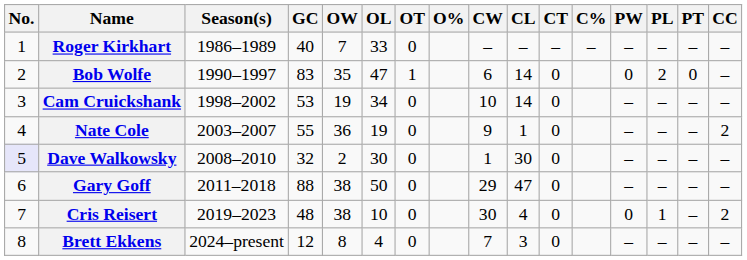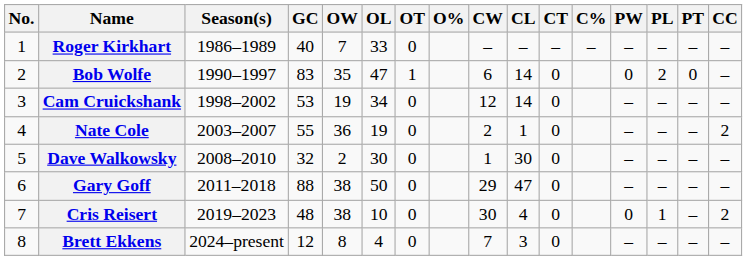 <table class="wikitable sortable plainrowheaders" style="text-align:center">
 <tr>
 <th scope="col" class="unsortable">No.</th>
 <th scope="col">Name</th>
 <th scope="col">Season(s)</th>
 <th scope="col">GC</th>
 <th scope="col">OW</th>
 <th scope="col">OL</th>
 <th scope="col">OT</th>
 <th scope="col">O%</th>
 <th scope="col">CW</th>
 <th scope="col">CL</th>
 <th scope="col">CT</th>
 <th scope="col">C%</th>
 <th scope="col">PW</th>
 <th scope="col">PL</th>
 <th scope="col">PT</th>
 <th scope="col">CC</th>
 </tr>
 <tr>
 <td>1</td>
 <th scope="row"><a href='#'>Roger Kirkhart</a></th>
 <td>1986–1989</td>
 <td>40</td>
 <td>7</td>
 <td>33</td>
 <td>0</td>
 <td></td>
 <td>–</td>
 <td>–</td>
 <td>–</td>
 <td>–</td>
 <td>–</td>
 <td>–</td>
 <td>–</td>
 <td>–</td>
 </tr>
 <tr>
 <td>2</td>
 <th scope="row"><a href='#'>Bob Wolfe</a></th>
 <td>1990–1997</td>
 <td>83</td>
 <td>35</td>
 <td>47</td>
 <td>1</td>
 <td></td>
 <td>6</td>
 <td>14</td>
 <td>0</td>
 <td></td>
 <td>0</td>
 <td>2</td>
 <td>0</td>
 <td>–</td>
 </tr>
 <tr>
 <td>3</td>
 <th scope="row"><a href='#'>Cam Cruickshank</a></th>
 <td>1998–2002</td>
 <td>53</td>
 <td>19</td>
 <td>34</td>
 <td>0</td>
 <td></td>
-<td>10</td>
+<td>12</td>
 <td>14</td>
 <td>0</td>
 <td></td>
 <td>–</td>
 <td>–</td>
 <td>–</td>
 <td>–</td>
 </tr>
 <tr>
 <td>4</td>
 <th scope="row"><a href='#'>Nate Cole</a></th>
 <td>2003–2007</td>
 <td>55</td>
 <td>36</td>
 <td>19</td>
 <td>0</td>
 <td></td>
-<td>9</td>
+<td>2</td>
 <td>1</td>
 <td>0</td>
 <td></td>
 <td>–</td>
 <td>–</td>
 <td>–</td>
 <td>2</td>
 </tr>
 <tr>
-<td style="background: lavender;">5</td>
+<td>5</td>
 <th scope="row"><a href='#'>Dave Walkowsky</a></th>
 <td>2008–2010</td>
 <td>32</td>
 <td>2</td>
 <td>30</td>
 <td>0</td>
 <td></td>
 <td>1</td>
 <td>30</td>
 <td>0</td>
 <td></td>
 <td>–</td>
 <td>–</td>
 <td>–</td>
 <td>–</td>
 </tr>
 <tr>
 <td>6</td>
 <th scope="row"><a href='#'>Gary Goff</a></th>
 <td>2011–2018</td>
 <td>88</td>
 <td>38</td>
 <td>50</td>
 <td>0</td>
 <td></td>
 <td>29</td>
 <td>47</td>
 <td>0</td>
 <td></td>
 <td>–</td>
 <td>–</td>
 <td>–</td>
 <td>–</td>
 </tr>
 <tr>
 <td>7</td>
 <th scope="row"><a href='#'>Cris Reisert</a></th>
 <td>2019–2023</td>
 <td>48</td>
 <td>38</td>
 <td>10</td>
 <td>0</td>
 <td></td>
 <td>30</td>
 <td>4</td>
 <td>0</td>
 <td></td>
 <td>0</td>
 <td>1</td>
 <td>–</td>
 <td>2</td>
 </tr>
 <tr>
 <td>8</td>
 <th scope="row"><a href='#'>Brett Ekkens</a></th>
 <td>2024–present</td>
 <td>12</td>
 <td>8</td>
 <td>4</td>
 <td>0</td>
 <td></td>
 <td>7</td>
 <td>3</td>
 <td>0</td>
 <td></td>
 <td>–</td>
 <td>–</td>
 <td>–</td>
 <td>–</td>
 </tr>
 </table>
